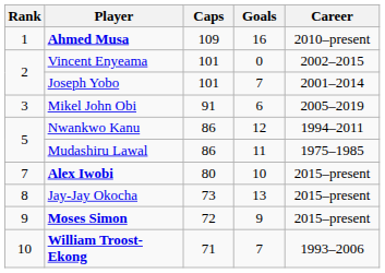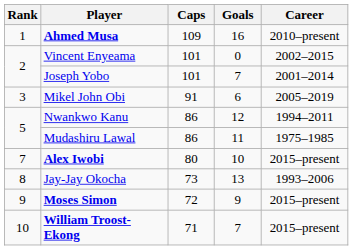 <table class="wikitable sortable" style="text-align:center">
 <tr>
 <th width=30>Rank</th>
 <th width=150>Player</th>
 <th width=50>Caps</th>
 <th width=50>Goals</th>
 <th width=100>Career</th>
 </tr>
 <tr>
 <td>1</td>
 <td align=left><strong><a href='#'>Ahmed Musa</a></strong></td>
 <td>109</td>
 <td>16</td>
 <td>2010–present</td>
 </tr>
 <tr>
 <td rowspan=2>2</td>
 <td align=left><a href='#'>Vincent Enyeama</a></td>
 <td>101</td>
 <td>0</td>
 <td>2002–2015</td>
 </tr>
 <tr>
 <td align=left><a href='#'>Joseph Yobo</a></td>
 <td>101</td>
 <td>7</td>
 <td>2001–2014</td>
 </tr>
 <tr>
 <td>3</td>
 <td align=left><a href='#'>Mikel John Obi</a></td>
 <td>91</td>
 <td>6</td>
 <td>2005–2019</td>
 </tr>
 <tr>
 <td rowspan=2>5</td>
 <td align=left><a href='#'>Nwankwo Kanu</a></td>
 <td>86</td>
 <td>12</td>
 <td>1994–2011</td>
 </tr>
 <tr>
 <td align=left><a href='#'>Mudashiru Lawal</a></td>
 <td>86</td>
 <td>11</td>
 <td>1975–1985</td>
 </tr>
 <tr>
 <td>7</td>
 <td align=left><strong><a href='#'>Alex Iwobi</a></strong></td>
 <td>80</td>
 <td>10</td>
 <td>2015–present</td>
 </tr>
 <tr>
 <td>8</td>
 <td align=left><a href='#'>Jay-Jay Okocha</a></td>
 <td>73</td>
 <td>13</td>
-<td>2015–present</td>
+<td>1993–2006</td>
 </tr>
 <tr>
 <td>9</td>
 <td align=left><strong><a href='#'>Moses Simon</a></strong></td>
 <td>72</td>
 <td>9</td>
 <td>2015–present</td>
 </tr>
 <tr>
 <td>10</td>
 <td align=left><strong><a href='#'>William Troost-Ekong</a></strong></td>
 <td>71</td>
 <td>7</td>
-<td>1993–2006</td>
+<td>2015–present</td>
 </tr>
 </table>
